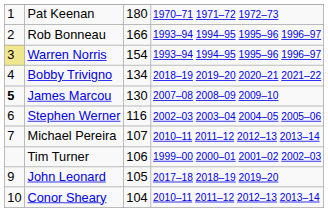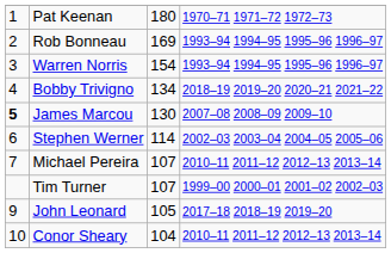 <table class="wikitable">
 <tr>
 </tr>
 <tr>
 <td>1</td>
 <td>Pat Keenan</td>
 <td>180</td>
 <td style="font-size:80%;"><a href='#'>1970–71</a> <a href='#'>1971–72</a> <a href='#'>1972–73</a></td>
 </tr>
 <tr>
 <td>2</td>
 <td>Rob Bonneau</td>
-<td>166</td>
+<td>169</td>
 <td style="font-size:80%;"><a href='#'>1993–94</a> <a href='#'>1994–95</a> <a href='#'>1995–96</a> <a href='#'>1996–97</a></td>
 </tr>
 <tr>
-<td style="background: khaki;">3</td>
+<td>3</td>
 <td><a href='#'>Warren Norris</a></td>
 <td>154</td>
 <td style="font-size:80%;"><a href='#'>1993–94</a> <a href='#'>1994–95</a> <a href='#'>1995–96</a> <a href='#'>1996–97</a></td>
 </tr>
 <tr>
 <td>4</td>
 <td><a href='#'>Bobby Trivigno</a></td>
 <td>134</td>
 <td style="font-size:80%;"><a href='#'>2018–19</a> <a href='#'>2019–20</a> <a href='#'>2020–21</a> <a href='#'>2021–22</a></td>
 </tr>
 <tr>
 <td><strong>5</strong></td>
 <td><a href='#'>James Marcou</a></td>
 <td>130</td>
 <td style="font-size:80%;"><a href='#'>2007–08</a> <a href='#'>2008–09</a> <a href='#'>2009–10</a></td>
 </tr>
 <tr>
 <td>6</td>
 <td><a href='#'>Stephen Werner</a></td>
-<td>116</td>
+<td>114</td>
 <td style="font-size:80%;"><a href='#'>2002–03</a> <a href='#'>2003–04</a> <a href='#'>2004–05</a> <a href='#'>2005–06</a></td>
 </tr>
 <tr>
 <td>7</td>
 <td>Michael Pereira</td>
 <td>107</td>
 <td style="font-size:80%;"><a href='#'>2010–11</a> <a href='#'>2011–12</a> <a href='#'>2012–13</a> <a href='#'>2013–14</a></td>
 </tr>
 <tr>
 <td></td>
 <td>Tim Turner</td>
-<td>106</td>
+<td>107</td>
 <td style="font-size:80%;"><a href='#'>1999–00</a> <a href='#'>2000–01</a> <a href='#'>2001–02</a> <a href='#'>2002–03</a></td>
 </tr>
 <tr>
 <td>9</td>
 <td><a href='#'>John Leonard</a></td>
 <td>105</td>
 <td style="font-size:80%;"><a href='#'>2017–18</a> <a href='#'>2018–19</a> <a href='#'>2019–20</a></td>
 </tr>
 <tr>
 <td>10</td>
 <td><a href='#'>Conor Sheary</a></td>
 <td>104</td>
 <td style="font-size:80%;"><a href='#'>2010–11</a> <a href='#'>2011–12</a> <a href='#'>2012–13</a> <a href='#'>2013–14</a></td>
 </tr>
 </table>
